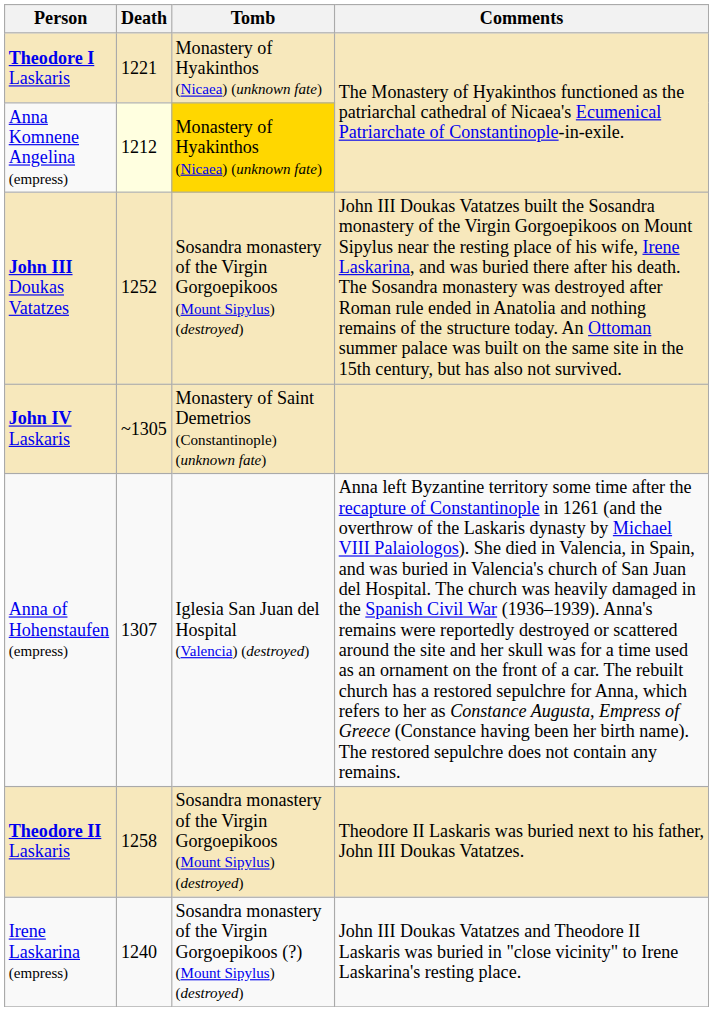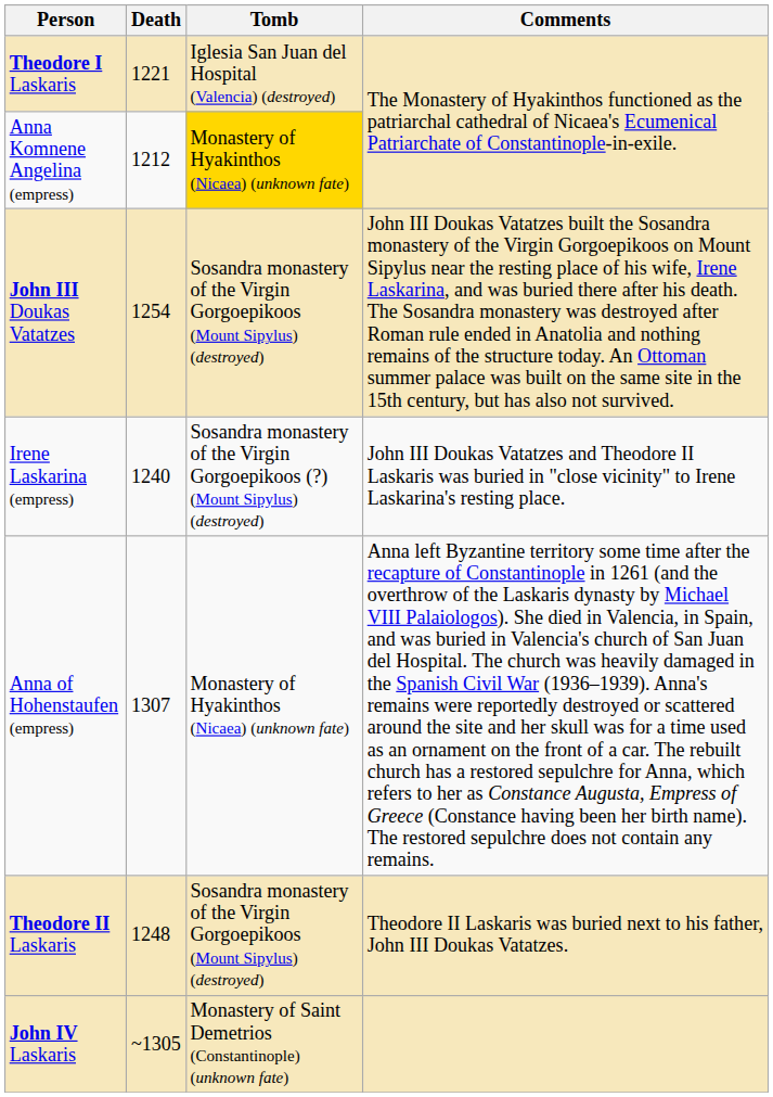 <table class="wikitable plainrowheaders" style="width:100%;">
 <tr>
 <th scope="col" width="16%">Person</th>
 <th scope="col" width="3%">Death</th>
 <th scope="col" width="24%">Tomb</th>
 <th scope="col" width="57%">Comments</th>
 </tr>
 <tr style="background:#f7e8bc;">
 <td><a href='#'><strong>Theodore I</strong> Laskaris</a></td>
 <td>1221</td>
-<td>Monastery of Hyakinthos<br><small>(<a href='#'>Nicaea</a>) (<em>unknown fate</em>)</small></td>
+<td>Iglesia San Juan del Hospital<br><small>(<a href='#'>Valencia</a>) (<em>destroyed</em>)</small></td>
 <td rowspan=2>The Monastery of Hyakinthos functioned as the patriarchal cathedral of Nicaea's <a href='#'>Ecumenical Patriarchate of Constantinople</a>-in-exile.</td>
 </tr>
 <tr>
 <td><a href='#'>Anna Komnene Angelina</a> <small>(empress)</small></td>
-<td style="background: lightyellow;">1212</td>
+<td>1212</td>
 <td style="background: gold;">Monastery of Hyakinthos<br><small>(<a href='#'>Nicaea</a>) (<em>unknown fate</em>)</small></td>
 </tr>
 <tr style="background:#f7e8bc;">
 <td><a href='#'><strong>John III</strong> Doukas Vatatzes</a></td>
-<td>1252</td>
+<td>1254</td>
 <td>Sosandra monastery of the Virgin Gorgoepikoos<br><small>(<a href='#'>Mount Sipylus</a>) (<em>destroyed</em>)</small></td>
 <td>John III Doukas Vatatzes built the Sosandra monastery of the Virgin Gorgoepikoos on Mount Sipylus near the resting place of his wife, <a href='#'>Irene Laskarina</a>, and was buried there after his death. The Sosandra monastery was destroyed after Roman rule ended in Anatolia and nothing remains of the structure today. An <a href='#'>Ottoman</a> summer palace was built on the same site in the 15th century, but has also not survived.</td>
+</tr>
+<tr>
+<td><a href='#'>Irene Laskarina</a> <small>(empress)</small></td>
+<td>1240</td>
+<td>Sosandra monastery of the Virgin Gorgoepikoos (?)<br><small>(<a href='#'>Mount Sipylus</a>) (<em>destroyed</em>)</small></td>
+<td>John III Doukas Vatatzes and Theodore II Laskaris was buried in "close vicinity" to Irene Laskarina's resting place.</td>
+</tr>
+<tr>
+<td><a href='#'>Anna of Hohenstaufen</a> <small>(empress)</small></td>
+<td>1307</td>
+<td>Monastery of Hyakinthos<br><small>(<a href='#'>Nicaea</a>) (<em>unknown fate</em>)</small></td>
+<td>Anna left Byzantine territory some time after the <a href='#'>recapture of Constantinople</a> in 1261 (and the overthrow of the Laskaris dynasty by <a href='#'>Michael VIII Palaiologos</a>). She died in Valencia, in Spain, and was buried in Valencia's church of San Juan del Hospital. The church was heavily damaged in the <a href='#'>Spanish Civil War</a> (1936–1939). Anna's remains were reportedly destroyed or scattered around the site and her skull was for a time used as an ornament on the front of a car. The rebuilt church has a restored sepulchre for Anna, which refers to her as <em>Constance Augusta, Empress of Greece</em> (Constance having been her birth name). The restored sepulchre does not contain any remains.</td>
+</tr>
+<tr style="background:#f7e8bc;">
+<td><a href='#'><strong>Theodore II</strong> Laskaris</a></td>
+<td>1248</td>
+<td>Sosandra monastery of the Virgin Gorgoepikoos<br><small>(<a href='#'>Mount Sipylus</a>) (<em>destroyed</em>)</small></td>
+<td>Theodore II Laskaris was buried next to his father, John III Doukas Vatatzes.</td>
 </tr>
 <tr style="background:#f7e8bc;">
 <td><a href='#'><strong>John IV</strong> Laskaris</a></td>
 <td>~1305</td>
 <td>Monastery of Saint Demetrios<br><small>(Constantinople) (<em>unknown fate</em>)</small></td>
 <td></td>
 </tr>
-<tr>
-<td><a href='#'>Anna of Hohenstaufen</a> <small>(empress)</small></td>
-<td>1307</td>
-<td>Iglesia San Juan del Hospital<br><small>(<a href='#'>Valencia</a>) (<em>destroyed</em>)</small></td>
-<td>Anna left Byzantine territory some time after the <a href='#'>recapture of Constantinople</a> in 1261 (and the overthrow of the Laskaris dynasty by <a href='#'>Michael VIII Palaiologos</a>). She died in Valencia, in Spain, and was buried in Valencia's church of San Juan del Hospital. The church was heavily damaged in the <a href='#'>Spanish Civil War</a> (1936–1939). Anna's remains were reportedly destroyed or scattered around the site and her skull was for a time used as an ornament on the front of a car. The rebuilt church has a restored sepulchre for Anna, which refers to her as <em>Constance Augusta, Empress of Greece</em> (Constance having been her birth name). The restored sepulchre does not contain any remains.</td>
-</tr>
-<tr style="background:#f7e8bc;">
-<td><a href='#'><strong>Theodore II</strong> Laskaris</a></td>
-<td>1258</td>
-<td>Sosandra monastery of the Virgin Gorgoepikoos<br><small>(<a href='#'>Mount Sipylus</a>) (<em>destroyed</em>)</small></td>
-<td>Theodore II Laskaris was buried next to his father, John III Doukas Vatatzes.</td>
-</tr>
-<tr>
-<td><a href='#'>Irene Laskarina</a> <small>(empress)</small></td>
-<td>1240</td>
-<td>Sosandra monastery of the Virgin Gorgoepikoos (?)<br><small>(<a href='#'>Mount Sipylus</a>) (<em>destroyed</em>)</small></td>
-<td>John III Doukas Vatatzes and Theodore II Laskaris was buried in "close vicinity" to Irene Laskarina's resting place.</td>
-</tr>
 </table>
